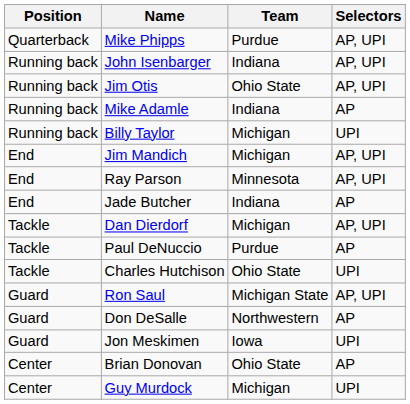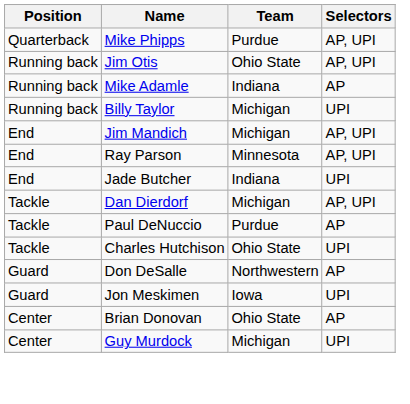 <table class="wikitable" style="font-size: 90%">
 <tr>
 <th>Position</th>
 <th>Name</th>
 <th>Team</th>
 <th>Selectors</th>
 </tr>
 <tr>
 <td>Quarterback</td>
 <td><a href='#'>Mike Phipps</a></td>
 <td>Purdue</td>
-<td>AP, UPI</td>
-</tr>
-<tr>
-<td>Running back</td>
-<td><a href='#'>John Isenbarger</a></td>
-<td>Indiana</td>
 <td>AP, UPI</td>
 </tr>
 <tr>
 <td>Running back</td>
 <td><a href='#'>Jim Otis</a></td>
 <td>Ohio State</td>
 <td>AP, UPI</td>
 </tr>
 <tr>
 <td>Running back</td>
 <td><a href='#'>Mike Adamle</a></td>
 <td>Indiana</td>
 <td>AP</td>
 </tr>
 <tr>
 <td>Running back</td>
 <td><a href='#'>Billy Taylor</a></td>
 <td>Michigan</td>
 <td>UPI</td>
 </tr>
 <tr>
 <td>End</td>
 <td><a href='#'>Jim Mandich</a></td>
 <td>Michigan</td>
 <td>AP, UPI</td>
 </tr>
 <tr>
 <td>End</td>
 <td>Ray Parson</td>
 <td>Minnesota</td>
 <td>AP, UPI</td>
 </tr>
 <tr>
 <td>End</td>
 <td>Jade Butcher</td>
 <td>Indiana</td>
-<td>AP</td>
+<td>UPI</td>
 </tr>
 <tr>
 <td>Tackle</td>
 <td><a href='#'>Dan Dierdorf</a></td>
 <td>Michigan</td>
 <td>AP, UPI</td>
 </tr>
 <tr>
 <td>Tackle</td>
 <td>Paul DeNuccio</td>
 <td>Purdue</td>
 <td>AP</td>
 </tr>
 <tr>
 <td>Tackle</td>
 <td>Charles Hutchison</td>
 <td>Ohio State</td>
 <td>UPI</td>
-</tr>
-<tr>
-<td>Guard</td>
-<td><a href='#'>Ron Saul</a></td>
-<td>Michigan State</td>
-<td>AP, UPI</td>
 </tr>
 <tr>
 <td>Guard</td>
 <td>Don DeSalle</td>
 <td>Northwestern</td>
 <td>AP</td>
 </tr>
 <tr>
 <td>Guard</td>
 <td>Jon Meskimen</td>
 <td>Iowa</td>
 <td>UPI</td>
 </tr>
 <tr>
 <td>Center</td>
 <td>Brian Donovan</td>
 <td>Ohio State</td>
 <td>AP</td>
 </tr>
 <tr>
 <td>Center</td>
 <td><a href='#'>Guy Murdock</a></td>
 <td>Michigan</td>
 <td>UPI</td>
 </tr>
 </table>
